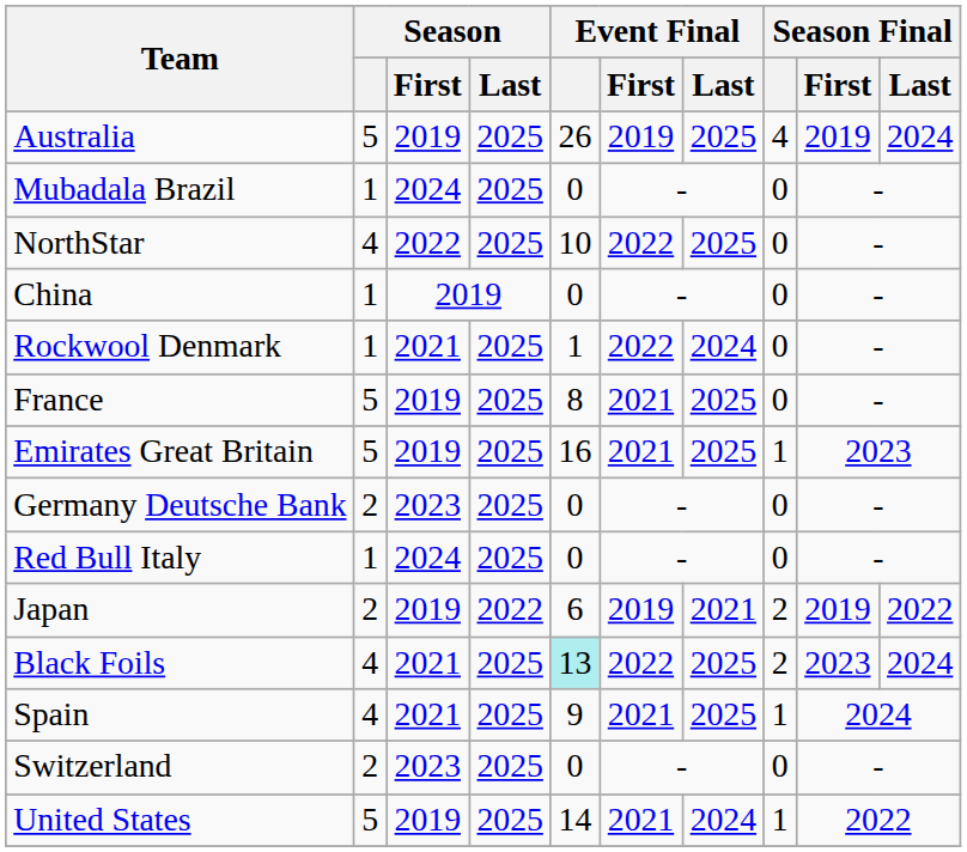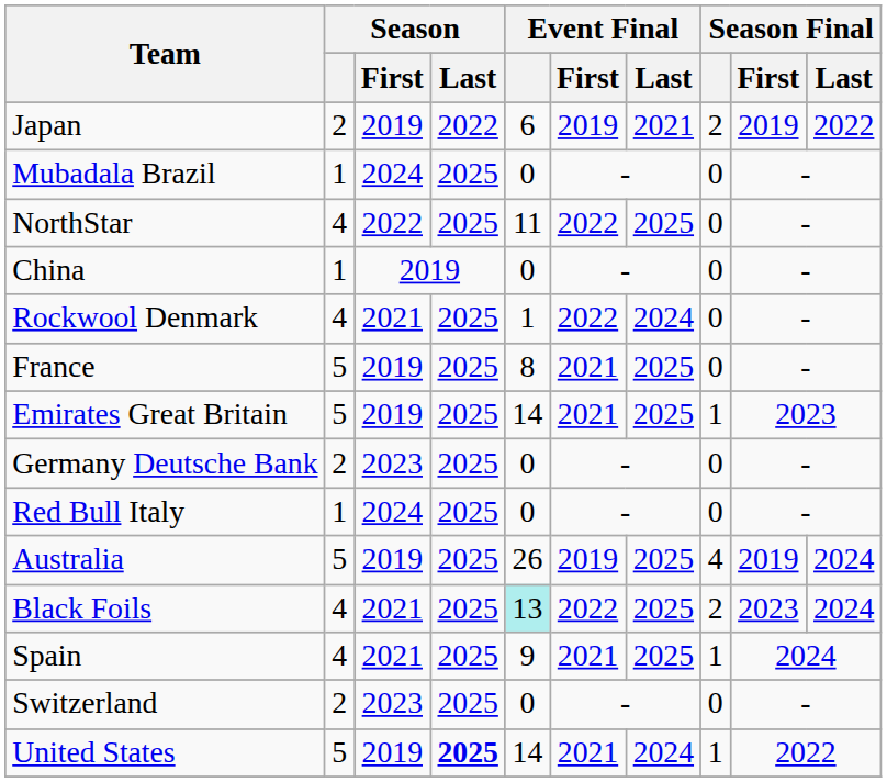 <table class="wikitable sortable" style="text-align:center">
 <tr>
 <th rowspan="2">Team</th>
 <th colspan="3">Season</th>
 <th colspan="3">Event Final</th>
 <th colspan="3">Season Final</th>
 </tr>
 <tr>
 <th></th>
 <th>First</th>
 <th>Last</th>
 <th></th>
 <th>First</th>
 <th>Last</th>
 <th></th>
 <th>First</th>
 <th>Last</th>
 </tr>
 <tr>
-<td align="left" nowrap=""> <a href='#'>Australia</a></td>
-<td>5</td>
+<td align="left" nowrap=""> Japan</td>
+<td>2</td>
 <td><a href='#'>2019</a></td>
-<td><a href='#'>2025</a></td>
-<td>26</td>
+<td><a href='#'>2022</a></td>
+<td>6</td>
 <td><a href='#'>2019</a></td>
-<td><a href='#'>2025</a></td>
-<td>4</td>
+<td><a href='#'>2021</a></td>
+<td>2</td>
 <td><a href='#'>2019</a></td>
-<td><a href='#'>2024</a></td>
+<td><a href='#'>2022</a></td>
 </tr>
 <tr>
 <td align="left" nowrap=""> <a href='#'>Mubadala</a> Brazil</td>
 <td>1</td>
 <td><a href='#'>2024</a></td>
 <td><a href='#'>2025</a></td>
 <td>0</td>
 <td colspan="2">-</td>
 <td>0</td>
 <td colspan="2">-</td>
 </tr>
 <tr>
 <td align="left" nowrap=""> NorthStar</td>
 <td>4</td>
 <td><a href='#'>2022</a></td>
 <td><a href='#'>2025</a></td>
-<td>10</td>
+<td>11</td>
 <td><a href='#'>2022</a></td>
 <td><a href='#'>2025</a></td>
 <td>0</td>
 <td colspan="2">-</td>
 </tr>
 <tr>
 <td align="left" nowrap=""> China</td>
 <td>1</td>
 <td colspan="2"><a href='#'>2019</a></td>
 <td>0</td>
 <td colspan="2">-</td>
 <td>0</td>
 <td colspan="2">-</td>
 </tr>
 <tr>
 <td align="left" nowrap=""> <a href='#'>Rockwool</a> Denmark</td>
-<td>1</td>
+<td>4</td>
 <td><a href='#'>2021</a></td>
 <td><a href='#'>2025</a></td>
 <td>1</td>
 <td><a href='#'>2022</a></td>
 <td><a href='#'>2024</a></td>
 <td>0</td>
 <td colspan="2">-</td>
 </tr>
 <tr>
 <td align="left" nowrap=""> France</td>
 <td>5</td>
 <td><a href='#'>2019</a></td>
 <td><a href='#'>2025</a></td>
 <td>8</td>
 <td><a href='#'>2021</a></td>
 <td><a href='#'>2025</a></td>
 <td>0</td>
 <td colspan="2">-</td>
 </tr>
 <tr>
 <td align="left" nowrap=""> <a href='#'>Emirates</a> Great Britain</td>
 <td>5</td>
 <td><a href='#'>2019</a></td>
 <td><a href='#'>2025</a></td>
-<td>16</td>
+<td>14</td>
 <td><a href='#'>2021</a></td>
 <td><a href='#'>2025</a></td>
 <td>1</td>
 <td colspan="2"><a href='#'>2023</a></td>
 </tr>
 <tr>
 <td align="left" nowrap=""> Germany <a href='#'>Deutsche Bank</a></td>
 <td>2</td>
 <td><a href='#'>2023</a></td>
 <td><a href='#'>2025</a></td>
 <td>0</td>
 <td colspan="2">-</td>
 <td>0</td>
 <td colspan="2">-</td>
 </tr>
 <tr>
 <td align="left" nowrap=""> <a href='#'>Red Bull</a> Italy</td>
 <td>1</td>
 <td><a href='#'>2024</a></td>
 <td><a href='#'>2025</a></td>
 <td>0</td>
 <td colspan="2">-</td>
 <td>0</td>
 <td colspan="2">-</td>
 </tr>
 <tr>
-<td align="left" nowrap=""> Japan</td>
-<td>2</td>
+<td align="left" nowrap=""> <a href='#'>Australia</a></td>
+<td>5</td>
 <td><a href='#'>2019</a></td>
-<td><a href='#'>2022</a></td>
-<td>6</td>
+<td><a href='#'>2025</a></td>
+<td>26</td>
 <td><a href='#'>2019</a></td>
-<td><a href='#'>2021</a></td>
-<td>2</td>
+<td><a href='#'>2025</a></td>
+<td>4</td>
 <td><a href='#'>2019</a></td>
-<td><a href='#'>2022</a></td>
+<td><a href='#'>2024</a></td>
 </tr>
 <tr>
 <td align="left" nowrap=""> <a href='#'>Black Foils</a></td>
 <td>4</td>
 <td><a href='#'>2021</a></td>
 <td><a href='#'>2025</a></td>
 <td style="background: paleturquoise;">13</td>
 <td><a href='#'>2022</a></td>
 <td><a href='#'>2025</a></td>
 <td>2</td>
 <td><a href='#'>2023</a></td>
 <td><a href='#'>2024</a></td>
 </tr>
 <tr>
 <td align="left" nowrap=""> Spain</td>
 <td>4</td>
 <td><a href='#'>2021</a></td>
 <td><a href='#'>2025</a></td>
 <td>9</td>
 <td><a href='#'>2021</a></td>
 <td><a href='#'>2025</a></td>
 <td>1</td>
 <td colspan="2"><a href='#'>2024</a></td>
 </tr>
 <tr>
 <td align="left" nowrap=""> Switzerland</td>
 <td>2</td>
 <td><a href='#'>2023</a></td>
 <td><a href='#'>2025</a></td>
 <td>0</td>
 <td colspan="2">-</td>
 <td>0</td>
 <td colspan="2">-</td>
 </tr>
 <tr>
 <td align="left" nowrap=""> <a href='#'>United States</a></td>
 <td>5</td>
 <td><a href='#'>2019</a></td>
-<td><a href='#'>2025</a></td>
+<td><strong><a href='#'>2025</a></strong></td>
 <td>14</td>
 <td><a href='#'>2021</a></td>
 <td><a href='#'>2024</a></td>
 <td>1</td>
 <td colspan="2"><a href='#'>2022</a></td>
 </tr>
 <tr>
 </tr>
 </table>
